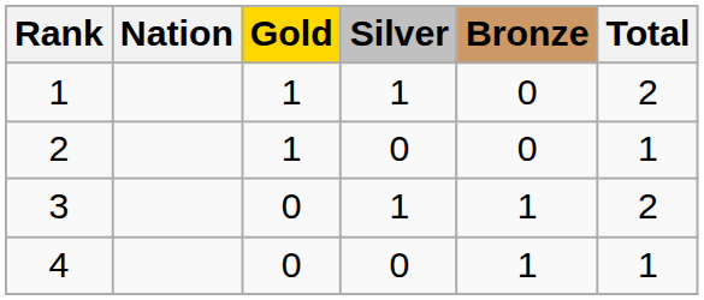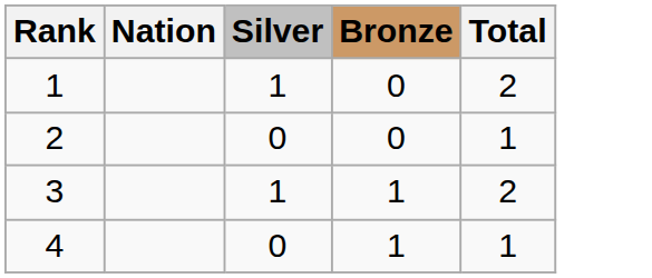 <table class="wikitable sortable" style="text-align:center">
 <tr>
 <th>Rank</th>
 <th>Nation</th>
-<th style="background-color:gold">Gold</th>
 <th style="background-color:silver">Silver</th>
 <th style="background-color:#cc9966">Bronze</th>
 <th>Total</th>
 </tr>
 <tr>
 <td>1</td>
 <td align=left></td>
 <td>1</td>
-<td>1</td>
 <td>0</td>
 <td>2</td>
 </tr>
 <tr>
 <td>2</td>
 <td align=left></td>
-<td>1</td>
 <td>0</td>
 <td>0</td>
 <td>1</td>
 </tr>
 <tr>
 <td>3</td>
 <td align=left></td>
-<td>0</td>
 <td>1</td>
 <td>1</td>
 <td>2</td>
 </tr>
 <tr>
 <td>4</td>
 <td align=left></td>
 <td>0</td>
-<td>0</td>
 <td>1</td>
 <td>1</td>
 </tr>
 </table>
